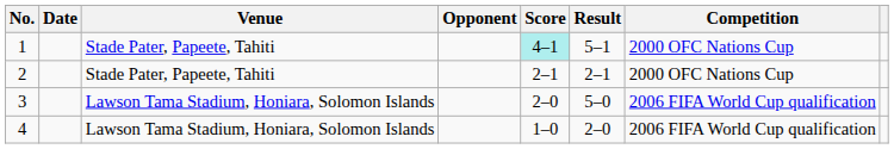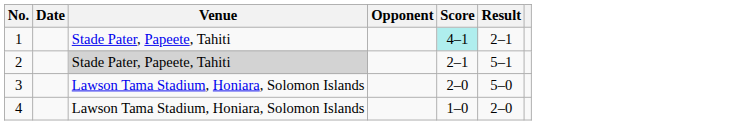 <table class="wikitable sortable">
 <tr>
 <th scope="col">No.</th>
 <th scope="col">Date</th>
 <th scope="col">Venue</th>
 <th scope="col">Opponent</th>
 <th scope="col">Score</th>
 <th scope="col">Result</th>
-<th scope="col">Competition</th>
 <th scope="col" class="unsortable"></th>
 </tr>
 <tr>
 <td style="text-align:center">1</td>
 <td></td>
 <td><a href='#'>Stade Pater</a>, <a href='#'>Papeete</a>, Tahiti</td>
 <td></td>
 <td style="background: paleturquoise; text-align:center">4–1</td>
-<td style="text-align:center">5–1</td>
-<td><a href='#'>2000 OFC Nations Cup</a></td>
+<td style="text-align:center">2–1</td>
 <td></td>
 </tr>
 <tr>
 <td style="text-align:center">2</td>
 <td></td>
-<td>Stade Pater, Papeete, Tahiti</td>
+<td style="background: lightgrey;">Stade Pater, Papeete, Tahiti</td>
 <td></td>
 <td style="text-align:center">2–1</td>
-<td style="text-align:center">2–1</td>
-<td>2000 OFC Nations Cup</td>
+<td style="text-align:center">5–1</td>
 <td></td>
 </tr>
 <tr>
 <td style="text-align:center">3</td>
 <td></td>
 <td><a href='#'>Lawson Tama Stadium</a>, <a href='#'>Honiara</a>, Solomon Islands</td>
 <td></td>
 <td style="text-align:center">2–0</td>
 <td style="text-align:center">5–0</td>
-<td><a href='#'>2006 FIFA World Cup qualification</a></td>
 <td></td>
 </tr>
 <tr>
 <td style="text-align:center">4</td>
 <td></td>
 <td>Lawson Tama Stadium, Honiara, Solomon Islands</td>
 <td></td>
 <td style="text-align:center">1–0</td>
 <td style="text-align:center">2–0</td>
-<td>2006 FIFA World Cup qualification</td>
 <td></td>
 </tr>
 </table>
